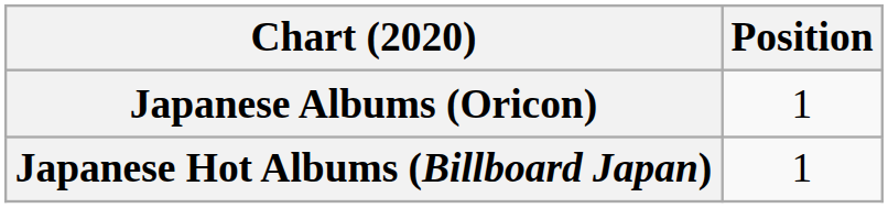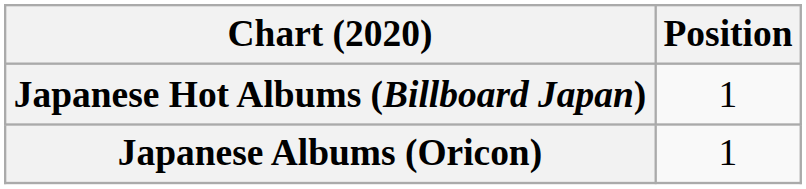 <table class="wikitable plainrowheaders" style="text-align:center">
 <tr>
 <th scope="col">Chart (2020)</th>
 <th scope="col">Position</th>
 </tr>
 <tr>
+<th scope="row">Japanese Hot Albums (<em>Billboard Japan</em>)</th>
+<td>1</td>
+</tr>
+<tr>
 <th scope="row">Japanese Albums (Oricon)</th>
 <td>1</td>
 </tr>
-<tr>
-<th scope="row">Japanese Hot Albums (<em>Billboard Japan</em>)</th>
-<td>1</td>
-</tr>
 </table>
